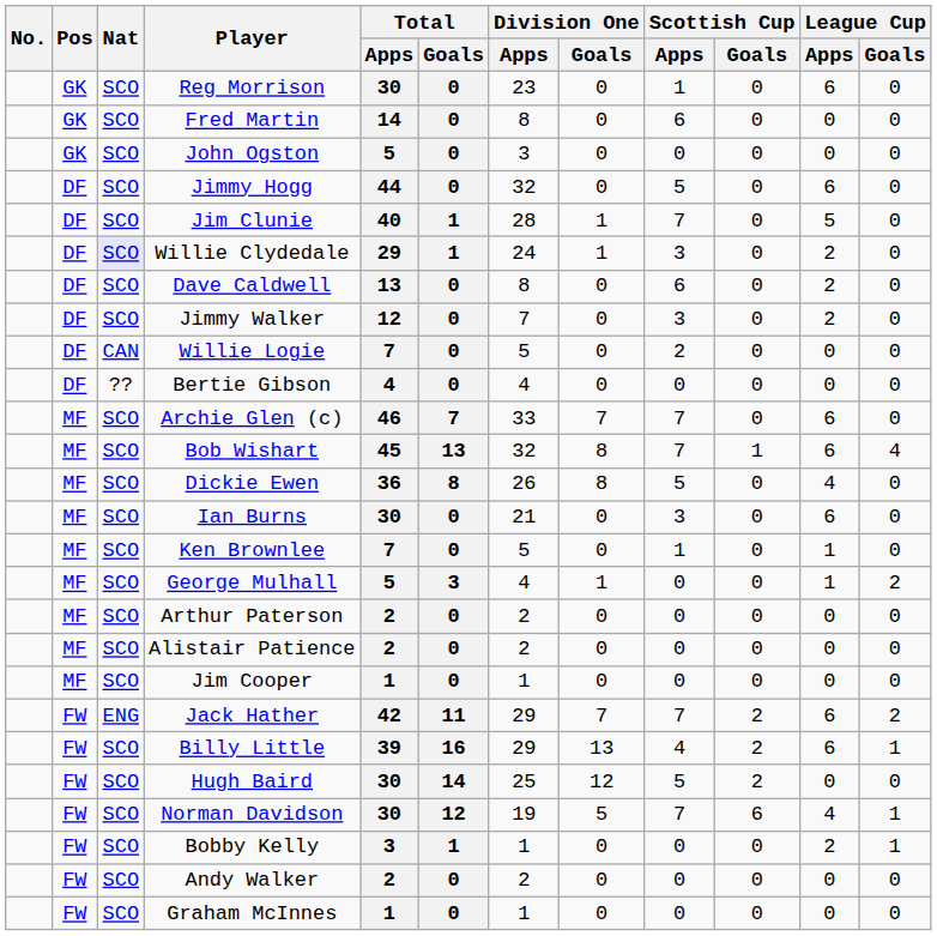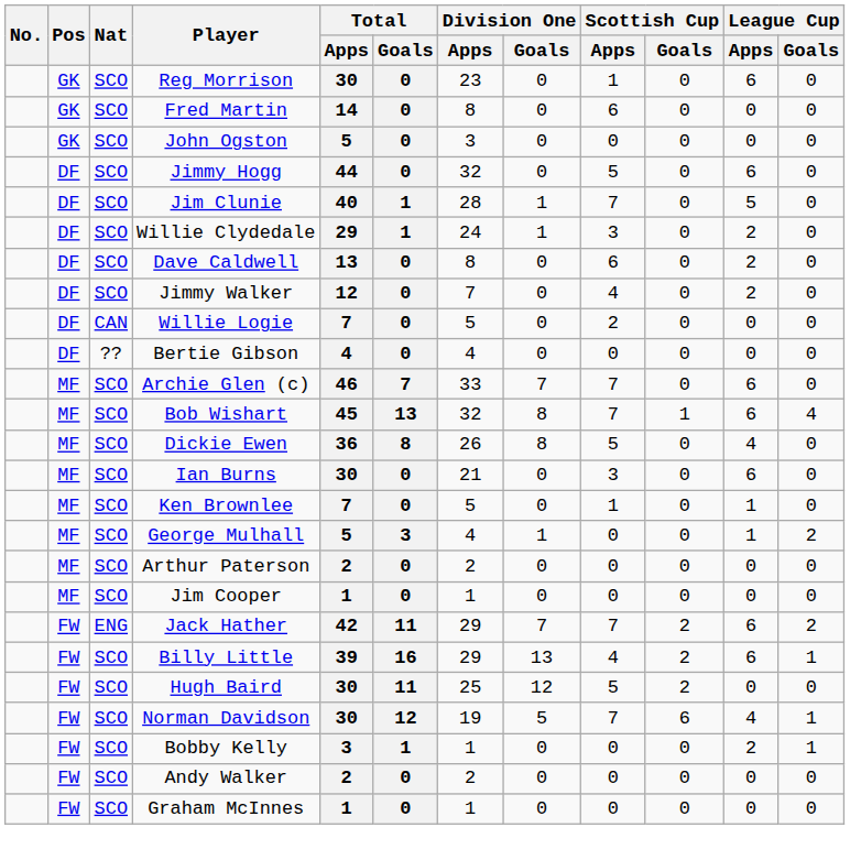 <table class="wikitable sortable" style="text-align: center;">
 <tr>
 <th rowspan="2"><abbr>No.</abbr></th>
 <th rowspan="2"><abbr>Pos</abbr></th>
 <th rowspan="2"><abbr>Nat</abbr></th>
 <th rowspan="2">Player</th>
 <th colspan="2">Total</th>
 <th colspan="2">Division One</th>
 <th colspan="2">Scottish Cup</th>
 <th colspan="2">League Cup</th>
 </tr>
 <tr>
 <th>Apps</th>
 <th>Goals</th>
 <th>Apps</th>
 <th>Goals</th>
 <th>Apps</th>
 <th>Goals</th>
 <th>Apps</th>
 <th>Goals</th>
 </tr>
 <tr>
 <td></td>
 <td><a href='#'>GK</a></td>
 <td> <a href='#'>SCO</a></td>
 <td><a href='#'>Reg Morrison</a></td>
 <th>30</th>
 <th>0</th>
 <td>23</td>
 <td>0</td>
 <td>1</td>
 <td>0</td>
 <td>6</td>
 <td>0</td>
 </tr>
 <tr>
 <td></td>
 <td><a href='#'>GK</a></td>
 <td> <a href='#'>SCO</a></td>
 <td><a href='#'>Fred Martin</a></td>
 <th>14</th>
 <th>0</th>
 <td>8</td>
 <td>0</td>
 <td>6</td>
 <td>0</td>
 <td>0</td>
 <td>0</td>
 </tr>
 <tr>
 <td></td>
 <td><a href='#'>GK</a></td>
 <td> <a href='#'>SCO</a></td>
 <td><a href='#'>John Ogston</a></td>
 <th>5</th>
 <th>0</th>
 <td>3</td>
 <td>0</td>
 <td>0</td>
 <td>0</td>
 <td>0</td>
 <td>0</td>
 </tr>
 <tr>
 <td></td>
 <td><a href='#'>DF</a></td>
 <td> <a href='#'>SCO</a></td>
 <td><a href='#'>Jimmy Hogg</a></td>
 <th>44</th>
 <th>0</th>
 <td>32</td>
 <td>0</td>
 <td>5</td>
 <td>0</td>
 <td>6</td>
 <td>0</td>
 </tr>
 <tr>
 <td></td>
 <td><a href='#'>DF</a></td>
 <td> <a href='#'>SCO</a></td>
 <td><a href='#'>Jim Clunie</a></td>
 <th>40</th>
 <th>1</th>
 <td>28</td>
 <td>1</td>
 <td>7</td>
 <td>0</td>
 <td>5</td>
 <td>0</td>
 </tr>
 <tr>
 <td></td>
 <td><a href='#'>DF</a></td>
-<td style="background: lavender;"> <a href='#'>SCO</a></td>
+<td> <a href='#'>SCO</a></td>
 <td>Willie Clydedale</td>
 <th>29</th>
 <th>1</th>
 <td>24</td>
 <td>1</td>
 <td>3</td>
 <td>0</td>
 <td>2</td>
 <td>0</td>
 </tr>
 <tr>
 <td></td>
 <td><a href='#'>DF</a></td>
 <td> <a href='#'>SCO</a></td>
 <td><a href='#'>Dave Caldwell</a></td>
 <th>13</th>
 <th>0</th>
 <td>8</td>
 <td>0</td>
 <td>6</td>
 <td>0</td>
 <td>2</td>
 <td>0</td>
 </tr>
 <tr>
 <td></td>
 <td><a href='#'>DF</a></td>
 <td> <a href='#'>SCO</a></td>
 <td>Jimmy Walker</td>
 <th>12</th>
 <th>0</th>
 <td>7</td>
 <td>0</td>
-<td>3</td>
+<td>4</td>
 <td>0</td>
 <td>2</td>
 <td>0</td>
 </tr>
 <tr>
 <td></td>
 <td><a href='#'>DF</a></td>
 <td> <a href='#'>CAN</a></td>
 <td><a href='#'>Willie Logie</a></td>
 <th>7</th>
 <th>0</th>
 <td>5</td>
 <td>0</td>
 <td>2</td>
 <td>0</td>
 <td>0</td>
 <td>0</td>
 </tr>
 <tr>
 <td></td>
 <td><a href='#'>DF</a></td>
 <td>??</td>
 <td>Bertie Gibson</td>
 <th>4</th>
 <th>0</th>
 <td>4</td>
 <td>0</td>
 <td>0</td>
 <td>0</td>
 <td>0</td>
 <td>0</td>
 </tr>
 <tr>
 <td></td>
 <td><a href='#'>MF</a></td>
 <td> <a href='#'>SCO</a></td>
 <td><a href='#'>Archie Glen</a> (c)</td>
 <th>46</th>
 <th>7</th>
 <td>33</td>
 <td>7</td>
 <td>7</td>
 <td>0</td>
 <td>6</td>
 <td>0</td>
 </tr>
 <tr>
 <td></td>
 <td><a href='#'>MF</a></td>
 <td> <a href='#'>SCO</a></td>
 <td><a href='#'>Bob Wishart</a></td>
 <th>45</th>
 <th>13</th>
 <td>32</td>
 <td>8</td>
 <td>7</td>
 <td>1</td>
 <td>6</td>
 <td>4</td>
 </tr>
 <tr>
 <td></td>
 <td><a href='#'>MF</a></td>
 <td> <a href='#'>SCO</a></td>
 <td><a href='#'>Dickie Ewen</a></td>
 <th>36</th>
 <th>8</th>
 <td>26</td>
 <td>8</td>
 <td>5</td>
 <td>0</td>
 <td>4</td>
 <td>0</td>
 </tr>
 <tr>
 <td></td>
 <td><a href='#'>MF</a></td>
 <td> <a href='#'>SCO</a></td>
 <td><a href='#'>Ian Burns</a></td>
 <th>30</th>
 <th>0</th>
 <td>21</td>
 <td>0</td>
 <td>3</td>
 <td>0</td>
 <td>6</td>
 <td>0</td>
 </tr>
 <tr>
 <td></td>
 <td><a href='#'>MF</a></td>
 <td> <a href='#'>SCO</a></td>
 <td><a href='#'>Ken Brownlee</a></td>
 <th>7</th>
 <th>0</th>
 <td>5</td>
 <td>0</td>
 <td>1</td>
 <td>0</td>
 <td>1</td>
 <td>0</td>
 </tr>
 <tr>
 <td></td>
 <td><a href='#'>MF</a></td>
 <td> <a href='#'>SCO</a></td>
 <td><a href='#'>George Mulhall</a></td>
 <th>5</th>
 <th>3</th>
 <td>4</td>
 <td>1</td>
 <td>0</td>
 <td>0</td>
 <td>1</td>
 <td>2</td>
 </tr>
 <tr>
 <td></td>
 <td><a href='#'>MF</a></td>
 <td> <a href='#'>SCO</a></td>
 <td>Arthur Paterson</td>
 <th>2</th>
 <th>0</th>
 <td>2</td>
 <td>0</td>
 <td>0</td>
 <td>0</td>
 <td>0</td>
 <td>0</td>
 </tr>
 <tr>
 <td></td>
 <td><a href='#'>MF</a></td>
 <td> <a href='#'>SCO</a></td>
-<td>Alistair Patience</td>
-<th>2</th>
-<th>0</th>
-<td>2</td>
-<td>0</td>
-<td>0</td>
-<td>0</td>
-<td>0</td>
-<td>0</td>
-</tr>
-<tr>
-<td></td>
-<td><a href='#'>MF</a></td>
-<td> <a href='#'>SCO</a></td>
 <td>Jim Cooper</td>
 <th>1</th>
 <th>0</th>
 <td>1</td>
 <td>0</td>
 <td>0</td>
 <td>0</td>
 <td>0</td>
 <td>0</td>
 </tr>
 <tr>
 <td></td>
 <td><a href='#'>FW</a></td>
 <td> <a href='#'>ENG</a></td>
 <td><a href='#'>Jack Hather</a></td>
 <th>42</th>
 <th>11</th>
 <td>29</td>
 <td>7</td>
 <td>7</td>
 <td>2</td>
 <td>6</td>
 <td>2</td>
 </tr>
 <tr>
 <td></td>
 <td><a href='#'>FW</a></td>
 <td> <a href='#'>SCO</a></td>
 <td><a href='#'>Billy Little</a></td>
 <th>39</th>
 <th>16</th>
 <td>29</td>
 <td>13</td>
 <td>4</td>
 <td>2</td>
 <td>6</td>
 <td>1</td>
 </tr>
 <tr>
 <td></td>
 <td><a href='#'>FW</a></td>
 <td> <a href='#'>SCO</a></td>
 <td><a href='#'>Hugh Baird</a></td>
 <th>30</th>
-<th>14</th>
+<th>11</th>
 <td>25</td>
 <td>12</td>
 <td>5</td>
 <td>2</td>
 <td>0</td>
 <td>0</td>
 </tr>
 <tr>
 <td></td>
 <td><a href='#'>FW</a></td>
 <td> <a href='#'>SCO</a></td>
 <td><a href='#'>Norman Davidson</a></td>
 <th>30</th>
 <th>12</th>
 <td>19</td>
 <td>5</td>
 <td>7</td>
 <td>6</td>
 <td>4</td>
 <td>1</td>
 </tr>
 <tr>
 <td></td>
 <td><a href='#'>FW</a></td>
 <td> <a href='#'>SCO</a></td>
 <td>Bobby Kelly</td>
 <th>3</th>
 <th>1</th>
 <td>1</td>
 <td>0</td>
 <td>0</td>
 <td>0</td>
 <td>2</td>
 <td>1</td>
 </tr>
 <tr>
 <td></td>
 <td><a href='#'>FW</a></td>
 <td> <a href='#'>SCO</a></td>
 <td>Andy Walker</td>
 <th>2</th>
 <th>0</th>
 <td>2</td>
 <td>0</td>
 <td>0</td>
 <td>0</td>
 <td>0</td>
 <td>0</td>
 </tr>
 <tr>
 <td></td>
 <td><a href='#'>FW</a></td>
 <td> <a href='#'>SCO</a></td>
 <td>Graham McInnes</td>
 <th>1</th>
 <th>0</th>
 <td>1</td>
 <td>0</td>
 <td>0</td>
 <td>0</td>
 <td>0</td>
 <td>0</td>
 </tr>
 </table>
